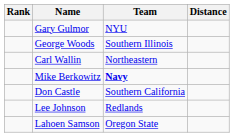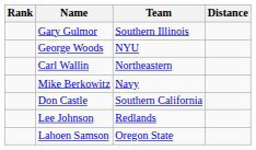 <table class="wikitable sortable" style="text-align:center">
 <tr>
 <th>Rank</th>
 <th>Name</th>
 <th>Team</th>
 <th>Distance</th>
 </tr>
 <tr>
 <td></td>
 <td align=left><a href='#'>Gary Gulmor</a></td>
-<td align="left"><a href='#'>NYU</a></td>
+<td align=left><a href='#'>Southern Illinois</a></td>
 <td></td>
 </tr>
 <tr>
 <td></td>
 <td align=left><a href='#'>George Woods</a></td>
-<td align=left><a href='#'>Southern Illinois</a></td>
+<td align="left"><a href='#'>NYU</a></td>
 <td></td>
 </tr>
 <tr>
 <td></td>
 <td align=left><a href='#'>Carl Wallin</a></td>
 <td align="left"><a href='#'>Northeastern</a></td>
 <td></td>
 </tr>
 <tr>
 <td></td>
 <td align=left><a href='#'>Mike Berkowitz</a></td>
-<td align="left"><strong><a href='#'>Navy</a></strong></td>
+<td align="left"><a href='#'>Navy</a></td>
 <td></td>
 </tr>
 <tr>
 <td></td>
 <td align=left><a href='#'>Don Castle</a></td>
 <td align="left"><a href='#'>Southern California</a></td>
 <td></td>
 </tr>
 <tr>
 <td></td>
 <td align=left><a href='#'>Lee Johnson</a></td>
 <td align="left"><a href='#'>Redlands</a></td>
 <td></td>
 </tr>
 <tr>
 <td></td>
 <td align=left><a href='#'>Lahoen Samson</a></td>
 <td align="left"><a href='#'>Oregon State</a></td>
 <td></td>
 </tr>
 </table>
